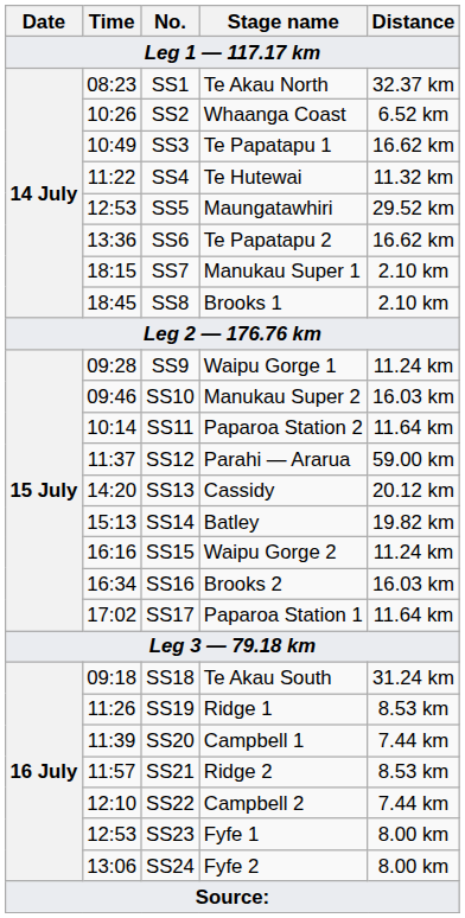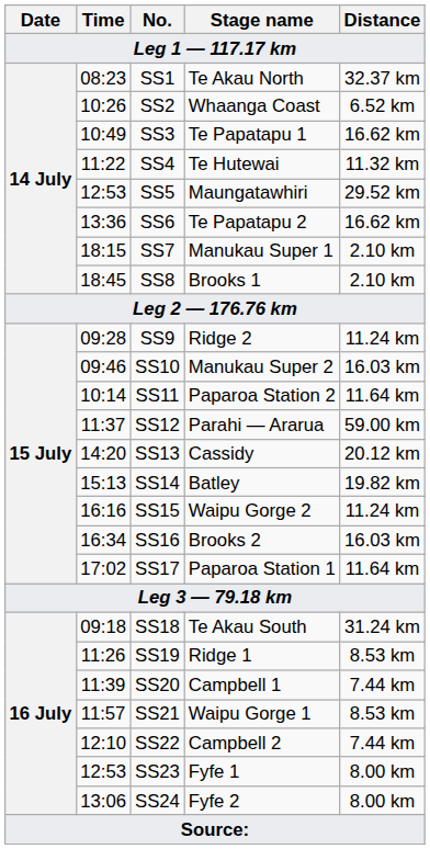 <table class="wikitable" style="font-size: 85%;">
 <tr>
 <th>Date</th>
 <th>Time</th>
 <th>No.</th>
 <th>Stage name</th>
 <th>Distance</th>
 </tr>
 <tr>
 <td style="background-color:#EAECF0; text-align:center" colspan="5"><strong><em>Leg 1 — 117.17 km</em></strong></td>
 </tr>
 <tr>
 <th rowspan="8">14 July</th>
 <td align="center">08:23</td>
 <td align="center">SS1</td>
 <td>Te Akau North</td>
 <td align="center">32.37 km</td>
 </tr>
 <tr>
 <td align="center">10:26</td>
 <td align="center">SS2</td>
 <td>Whaanga Coast</td>
 <td align="center">6.52 km</td>
 </tr>
 <tr>
 <td align="center">10:49</td>
 <td align="center">SS3</td>
 <td>Te Papatapu 1</td>
 <td align="center">16.62 km</td>
 </tr>
 <tr>
 <td align="center">11:22</td>
 <td align="center">SS4</td>
 <td>Te Hutewai</td>
 <td align="center">11.32 km</td>
 </tr>
 <tr>
 <td align="center">12:53</td>
 <td align="center">SS5</td>
 <td>Maungatawhiri</td>
 <td align="center">29.52 km</td>
 </tr>
 <tr>
 <td align="center">13:36</td>
 <td align="center">SS6</td>
 <td>Te Papatapu 2</td>
 <td align="center">16.62 km</td>
 </tr>
 <tr>
 <td align="center">18:15</td>
 <td align="center">SS7</td>
 <td>Manukau Super 1</td>
 <td align="center">2.10 km</td>
 </tr>
 <tr>
 <td align="center">18:45</td>
 <td align="center">SS8</td>
 <td>Brooks 1</td>
 <td align="center">2.10 km</td>
 </tr>
 <tr>
 <td style="background-color:#EAECF0; text-align:center" colspan="5"><strong><em>Leg 2 — 176.76 km</em></strong></td>
 </tr>
 <tr>
 <th rowspan="9">15 July</th>
 <td align="center">09:28</td>
 <td align="center">SS9</td>
-<td>Waipu Gorge 1</td>
+<td>Ridge 2</td>
 <td align="center">11.24 km</td>
 </tr>
 <tr>
 <td align="center">09:46</td>
 <td align="center">SS10</td>
 <td>Manukau Super 2</td>
 <td align="center">16.03 km</td>
 </tr>
 <tr>
 <td align="center">10:14</td>
 <td align="center">SS11</td>
 <td>Paparoa Station 2</td>
 <td align="center">11.64 km</td>
 </tr>
 <tr>
 <td align="center">11:37</td>
 <td align="center">SS12</td>
 <td>Parahi — Ararua</td>
 <td align="center">59.00 km</td>
 </tr>
 <tr>
 <td align="center">14:20</td>
 <td align="center">SS13</td>
 <td>Cassidy</td>
 <td align="center">20.12 km</td>
 </tr>
 <tr>
 <td align="center">15:13</td>
 <td align="center">SS14</td>
 <td>Batley</td>
 <td align="center">19.82 km</td>
 </tr>
 <tr>
 <td align="center">16:16</td>
 <td align="center">SS15</td>
 <td>Waipu Gorge 2</td>
 <td align="center">11.24 km</td>
 </tr>
 <tr>
 <td align="center">16:34</td>
 <td align="center">SS16</td>
 <td>Brooks 2</td>
 <td align="center">16.03 km</td>
 </tr>
 <tr>
 <td align="center">17:02</td>
 <td align="center">SS17</td>
 <td>Paparoa Station 1</td>
 <td align="center">11.64 km</td>
 </tr>
 <tr>
 <td style="background-color:#EAECF0; text-align:center" colspan="5"><strong><em>Leg 3 — 79.18 km</em></strong></td>
 </tr>
 <tr>
 <th rowspan="7">16 July</th>
 <td align="center">09:18</td>
 <td align="center">SS18</td>
 <td>Te Akau South</td>
 <td align="center">31.24 km</td>
 </tr>
 <tr>
 <td align="center">11:26</td>
 <td align="center">SS19</td>
 <td>Ridge 1</td>
 <td align="center">8.53 km</td>
 </tr>
 <tr>
 <td align="center">11:39</td>
 <td align="center">SS20</td>
 <td>Campbell 1</td>
 <td align="center">7.44 km</td>
 </tr>
 <tr>
 <td align="center">11:57</td>
 <td align="center">SS21</td>
-<td>Ridge 2</td>
+<td>Waipu Gorge 1</td>
 <td align="center">8.53 km</td>
 </tr>
 <tr>
 <td align="center">12:10</td>
 <td align="center">SS22</td>
 <td>Campbell 2</td>
 <td align="center">7.44 km</td>
 </tr>
 <tr>
 <td align="center">12:53</td>
 <td align="center">SS23</td>
 <td>Fyfe 1</td>
 <td align="center">8.00 km</td>
 </tr>
 <tr>
 <td align="center">13:06</td>
 <td align="center">SS24</td>
 <td>Fyfe 2</td>
 <td align="center">8.00 km</td>
 </tr>
 <tr>
 <td style="background-color:#EAECF0; text-align:center" colspan="5"><strong>Source:</strong></td>
 </tr>
 <tr>
 </tr>
 </table>
